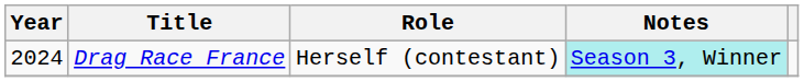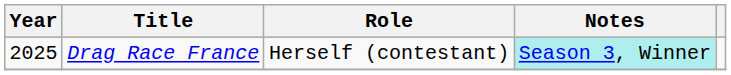 <table class="wikitable plainrowheaders" style="text-align:left;">
 <tr>
 <th>Year</th>
 <th>Title</th>
 <th>Role</th>
 <th>Notes</th>
 <th></th>
 </tr>
 <tr>
-<td>2024</td>
+<td>2025</td>
 <td><em><a href='#'>Drag Race France</a></em></td>
 <td>Herself (contestant)</td>
 <td style="background: paleturquoise;"><a href='#'>Season 3</a>, Winner</td>
 <td></td>
 </tr>
 <tr>
 </tr>
 </table>
